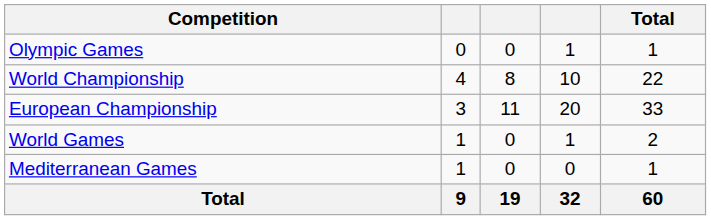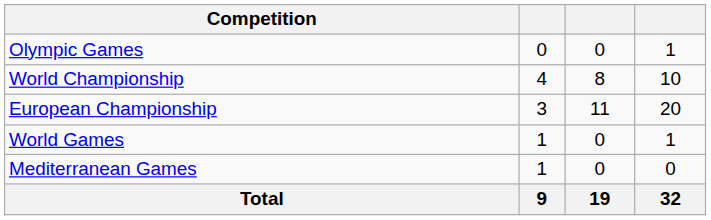 <table class="wikitable" width=30% style="font-size:100%; text-align:center;">
 <tr>
 <th>Competition</th>
 <th></th>
 <th></th>
 <th></th>
-<th>Total</th>
 </tr>
 <tr>
 <td align=left><a href='#'>Olympic Games</a></td>
 <td>0</td>
 <td>0</td>
-<td>1</td>
 <td>1</td>
 </tr>
 <tr>
 <td align=left><a href='#'>World Championship</a></td>
 <td>4</td>
 <td>8</td>
 <td>10</td>
-<td>22</td>
 </tr>
 <tr>
 <td align=left><a href='#'>European Championship</a></td>
 <td>3</td>
 <td>11</td>
 <td>20</td>
-<td>33</td>
 </tr>
 <tr>
 <td align=left><a href='#'>World Games</a></td>
 <td>1</td>
 <td>0</td>
 <td>1</td>
-<td>2</td>
 </tr>
 <tr>
 <td align=left><a href='#'>Mediterranean Games</a></td>
 <td>1</td>
 <td>0</td>
 <td>0</td>
-<td>1</td>
 </tr>
 <tr>
 <th>Total</th>
 <th>9</th>
 <th>19</th>
 <th>32</th>
-<th>60</th>
 </tr>
 </table>
